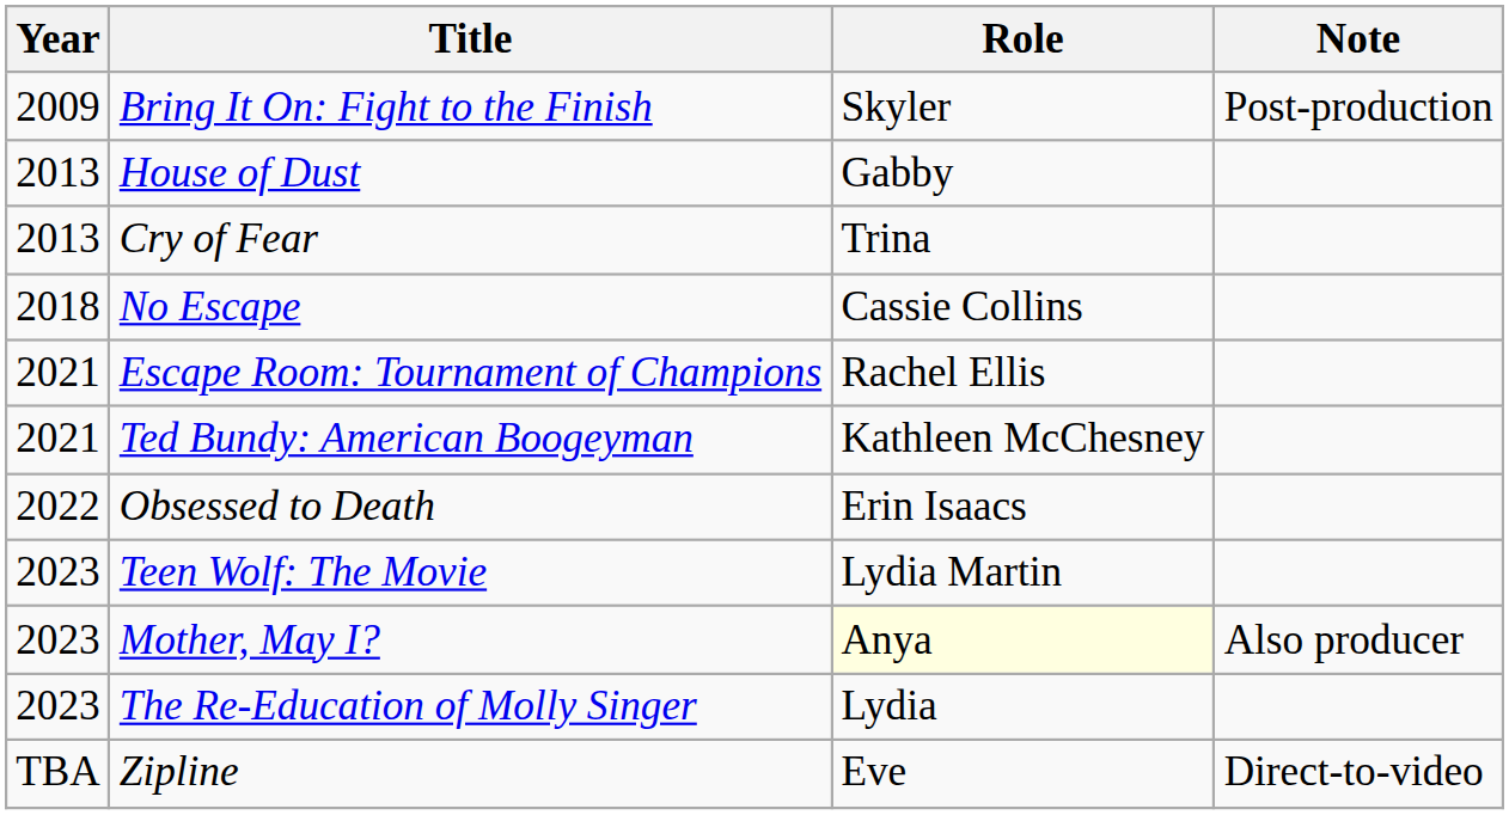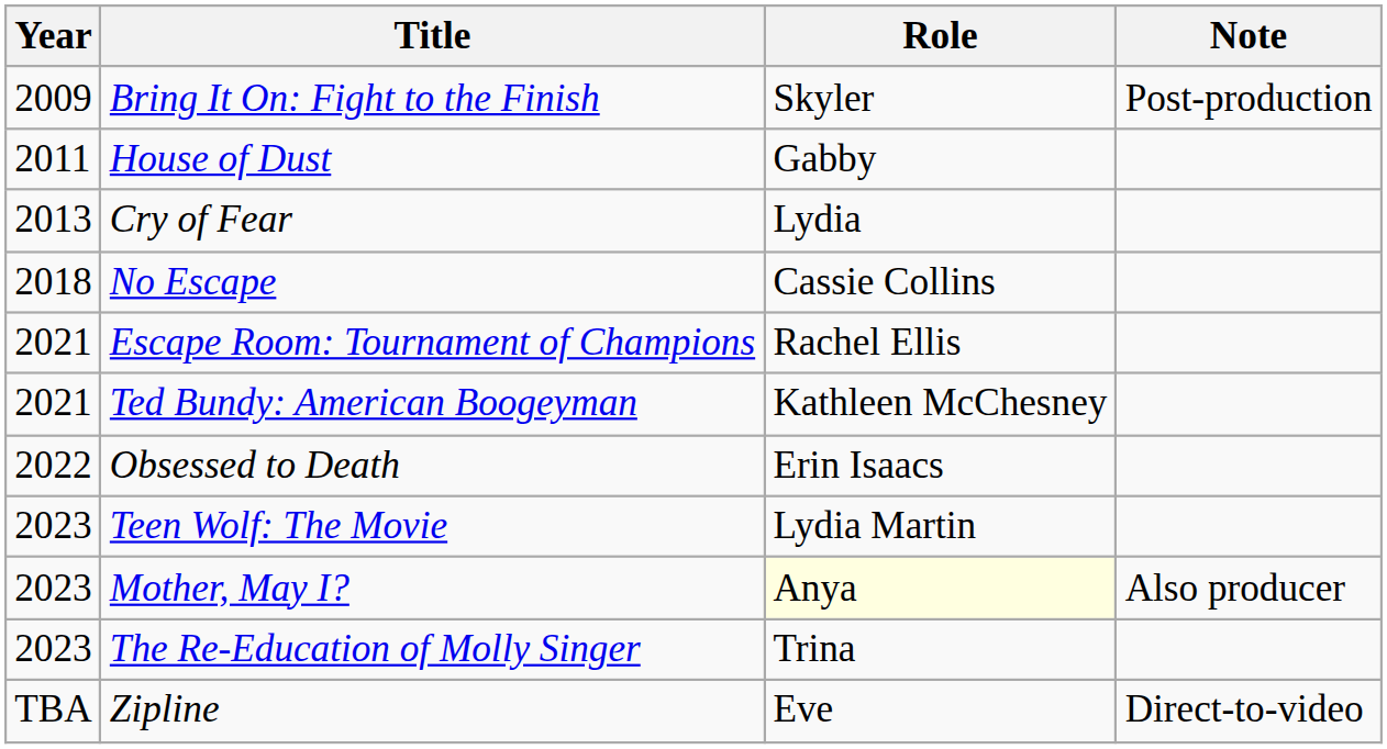 <table class="wikitable sortable">
 <tr>
 <th>Year</th>
 <th>Title</th>
 <th>Role</th>
 <th class="unsortable">Note</th>
 </tr>
 <tr>
 <td>2009</td>
 <td><em><a href='#'>Bring It On: Fight to the Finish</a></em></td>
 <td>Skyler</td>
 <td>Post-production</td>
 </tr>
 <tr>
-<td>2013</td>
+<td>2011</td>
 <td><em><a href='#'>House of Dust</a></em></td>
 <td>Gabby</td>
 <td></td>
 </tr>
 <tr>
 <td>2013</td>
 <td><em>Cry of Fear</em></td>
-<td>Trina</td>
+<td>Lydia</td>
 <td></td>
 </tr>
 <tr>
 <td>2018</td>
 <td><em><a href='#'>No Escape</a></em></td>
 <td>Cassie Collins</td>
 <td></td>
 </tr>
 <tr>
 <td>2021</td>
 <td><em><a href='#'>Escape Room: Tournament of Champions</a></em></td>
 <td>Rachel Ellis</td>
 <td></td>
 </tr>
 <tr>
 <td>2021</td>
 <td><em><a href='#'>Ted Bundy: American Boogeyman</a></em></td>
 <td>Kathleen McChesney</td>
 <td></td>
 </tr>
 <tr>
 <td>2022</td>
 <td><em>Obsessed to Death</em></td>
 <td>Erin Isaacs</td>
 <td></td>
 </tr>
 <tr>
 <td>2023</td>
 <td><em><a href='#'>Teen Wolf: The Movie</a></em></td>
 <td>Lydia Martin</td>
 <td></td>
 </tr>
 <tr>
 <td>2023</td>
 <td><em><a href='#'>Mother, May I?</a></em></td>
 <td style="background: lightyellow;">Anya</td>
 <td>Also producer</td>
 </tr>
 <tr>
 <td>2023</td>
 <td data-sort-value="Re-Education of Molly Singer, The"><em><a href='#'>The Re-Education of Molly Singer</a></em></td>
-<td>Lydia</td>
+<td>Trina</td>
 <td></td>
 </tr>
 <tr>
 <td>TBA</td>
 <td><em>Zipline</em></td>
 <td>Eve</td>
 <td>Direct-to-video</td>
 </tr>
 </table>
